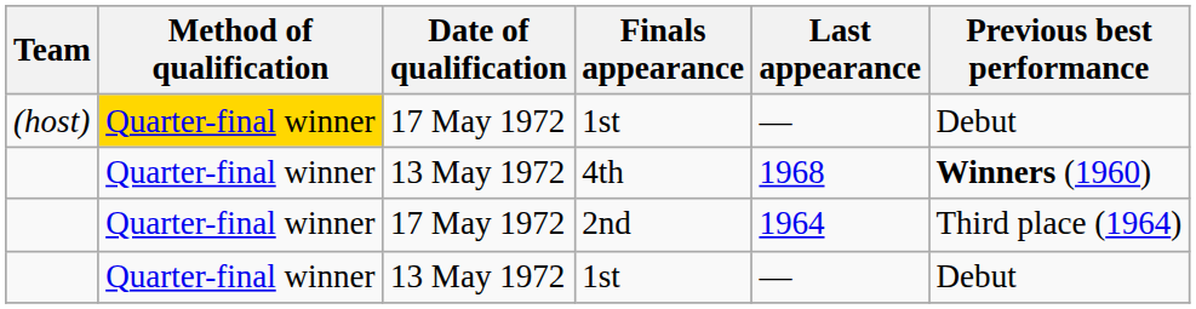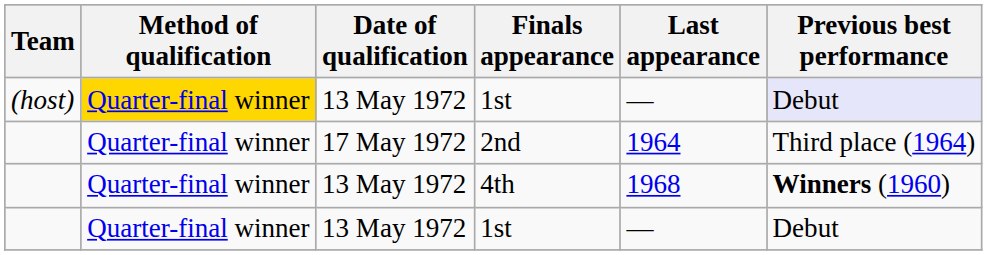 <table class="wikitable sortable">
 <tr>
 <th>Team</th>
 <th>Method of<br>qualification</th>
 <th>Date of<br>qualification</th>
 <th data-sort-type="number">Finals<br>appearance</th>
 <th>Last<br>appearance</th>
 <th>Previous best<br>performance</th>
 </tr>
 <tr>
 <td style="white-space:nowrap"> <em>(host)</em></td>
 <td style="background: gold;"><a href='#'>Quarter-final</a> winner</td>
-<td>17 May 1972</td>
+<td>13 May 1972</td>
 <td>1st</td>
 <td>—</td>
-<td data-sort-value="99">Debut</td>
-</tr>
-<tr>
-<td style="white-space:nowrap"></td>
-<td><a href='#'>Quarter-final</a> winner</td>
-<td>13 May 1972</td>
-<td>4th</td>
-<td><a href='#'>1968</a></td>
-<td data-sort-value="1"><strong>Winners</strong> (<a href='#'>1960</a>)</td>
+<td data-sort-value="99" style="background: lavender;">Debut</td>
 </tr>
 <tr>
 <td style="white-space:nowrap"></td>
 <td><a href='#'>Quarter-final</a> winner</td>
 <td>17 May 1972</td>
 <td>2nd</td>
 <td><a href='#'>1964</a></td>
 <td data-sort-value="3">Third place (<a href='#'>1964</a>)</td>
 </tr>
 <tr>
 <td style="white-space:nowrap"></td>
 <td><a href='#'>Quarter-final</a> winner</td>
 <td>13 May 1972</td>
+<td>4th</td>
+<td><a href='#'>1968</a></td>
+<td data-sort-value="1"><strong>Winners</strong> (<a href='#'>1960</a>)</td>
+</tr>
+<tr>
+<td style="white-space:nowrap"></td>
+<td><a href='#'>Quarter-final</a> winner</td>
+<td>13 May 1972</td>
 <td>1st</td>
 <td>—</td>
 <td data-sort-value="99">Debut</td>
 </tr>
 </table>
